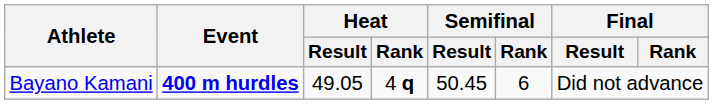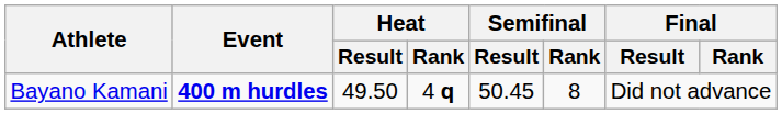 <table class=wikitable style="font-size:90%">
 <tr>
 <th rowspan="2">Athlete</th>
 <th rowspan="2">Event</th>
 <th colspan="2">Heat</th>
 <th colspan="2">Semifinal</th>
 <th colspan="2">Final</th>
 </tr>
 <tr style="font-size:95%">
 <th>Result</th>
 <th>Rank</th>
 <th>Result</th>
 <th>Rank</th>
 <th>Result</th>
 <th>Rank</th>
 </tr>
 <tr align=center>
 <td align=left><a href='#'>Bayano Kamani</a></td>
 <td align=left><strong><a href='#'>400 m hurdles</a></strong></td>
-<td>49.05</td>
+<td>49.50</td>
 <td>4 <strong>q</strong></td>
 <td>50.45</td>
-<td>6</td>
+<td>8</td>
 <td colspan=2>Did not advance</td>
 </tr>
 </table>
